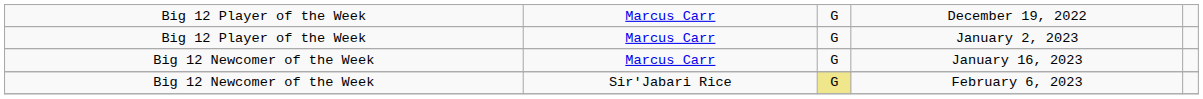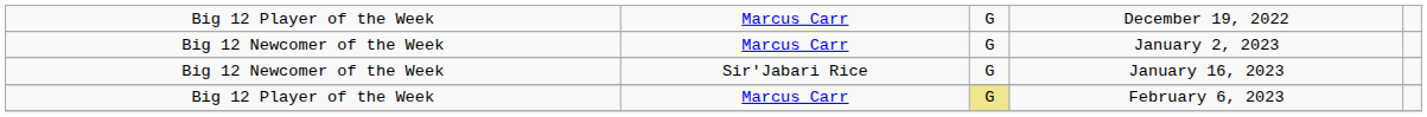 <table class="wikitable" style="width: 90%;text-align: center;">
 <tr align="center">
 <td rowspan="1">Big 12 Player of the Week</td>
 <td><a href='#'>Marcus Carr</a></td>
 <td>G</td>
 <td>December 19, 2022</td>
 <td></td>
 </tr>
 <tr>
 </tr>
 <tr align="center">
-<td rowspan="1">Big 12 Player of the Week</td>
+<td rowspan="1">Big 12 Newcomer of the Week</td>
 <td><a href='#'>Marcus Carr</a></td>
 <td>G</td>
 <td>January 2, 2023</td>
 <td></td>
 </tr>
 <tr>
 </tr>
 <tr align="center">
 <td rowspan="1">Big 12 Newcomer of the Week</td>
-<td><a href='#'>Marcus Carr</a></td>
+<td>Sir'Jabari Rice</td>
 <td>G</td>
 <td>January 16, 2023</td>
 <td></td>
 </tr>
 <tr>
 </tr>
 <tr align="center">
-<td rowspan="1">Big 12 Newcomer of the Week</td>
-<td>Sir'Jabari Rice</td>
+<td rowspan="1">Big 12 Player of the Week</td>
+<td><a href='#'>Marcus Carr</a></td>
 <td style="background: khaki;">G</td>
 <td>February 6, 2023</td>
 <td></td>
 </tr>
 <tr>
 </tr>
 </table>
